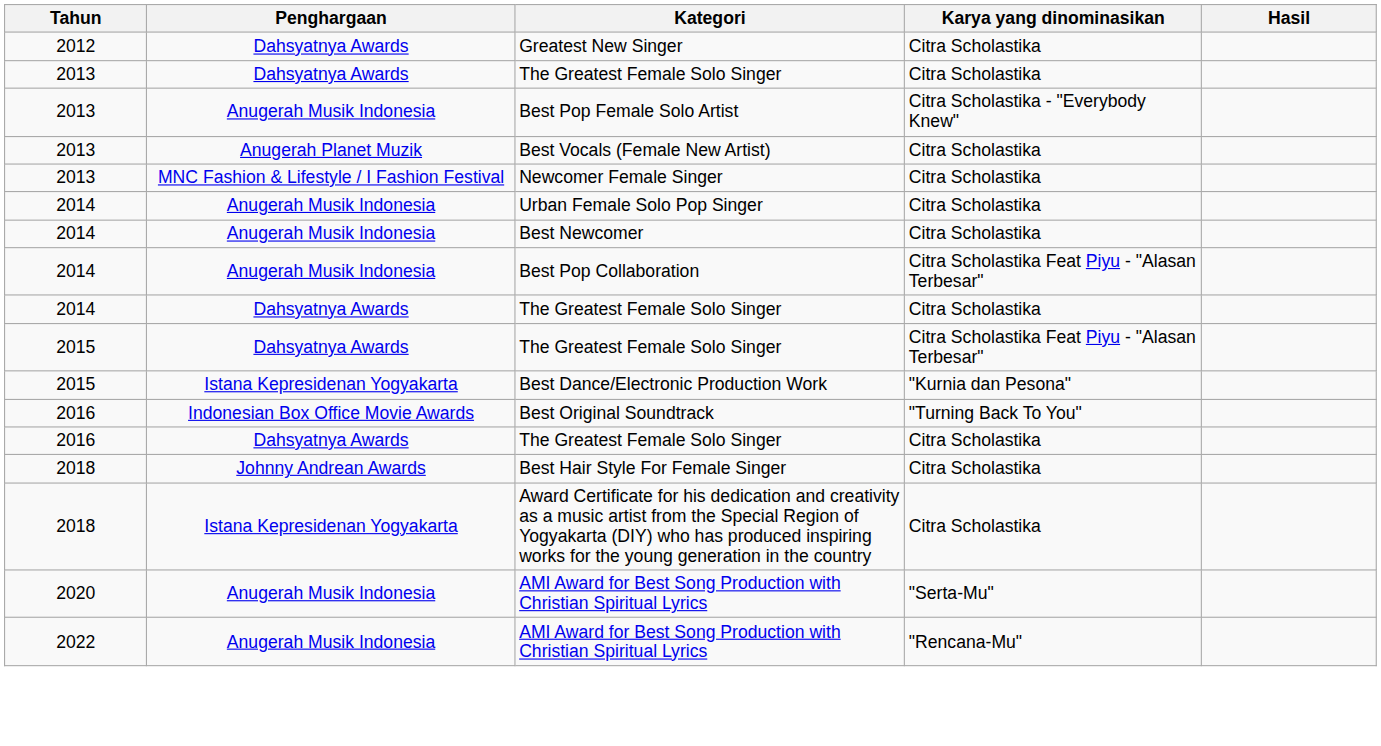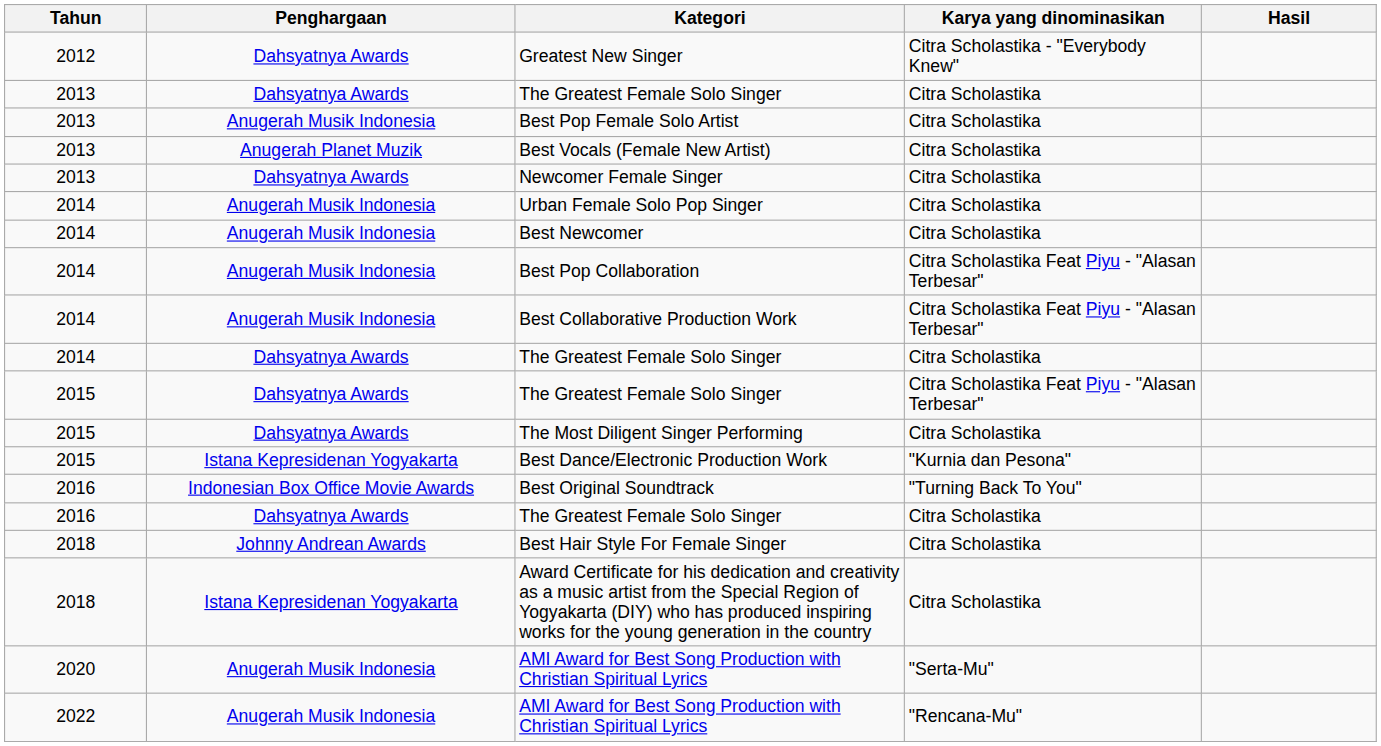 <table Class="wikitable sortable">
 <tr>
 <th width="2%">Tahun</th>
 <th width="6%">Penghargaan</th>
 <th width="6%">Kategori</th>
 <th width="4%">Karya yang dinominasikan</th>
 <th width="3%">Hasil</th>
 </tr>
 <tr>
 <td align="center">2012</td>
 <td align="center"><a href='#'>Dahsyatnya Awards</a></td>
 <td>Greatest New Singer</td>
-<td>Citra Scholastika</td>
+<td>Citra Scholastika - "Everybody Knew"</td>
 <td></td>
 </tr>
 <tr>
 <td align="center">2013</td>
 <td align="center"><a href='#'>Dahsyatnya Awards</a></td>
 <td>The Greatest Female Solo Singer</td>
 <td>Citra Scholastika</td>
 <td></td>
 </tr>
 <tr>
 <td align="center">2013</td>
 <td align="center"><a href='#'>Anugerah Musik Indonesia</a></td>
 <td>Best Pop Female Solo Artist</td>
-<td>Citra Scholastika - "Everybody Knew"</td>
+<td>Citra Scholastika</td>
 <td></td>
 </tr>
 <tr>
 <td align="center">2013</td>
 <td align="center"><a href='#'>Anugerah Planet Muzik</a></td>
 <td>Best Vocals (Female New Artist)</td>
 <td>Citra Scholastika</td>
 <td></td>
 </tr>
 <tr>
 <td align="center">2013</td>
-<td align="center"><a href='#'>MNC Fashion & Lifestyle / I Fashion Festival</a></td>
+<td align="center"><a href='#'>Dahsyatnya Awards</a></td>
 <td>Newcomer Female Singer</td>
 <td>Citra Scholastika</td>
 <td></td>
 </tr>
 <tr>
 <td align="center">2014</td>
 <td align="center"><a href='#'>Anugerah Musik Indonesia</a></td>
 <td>Urban Female Solo Pop Singer</td>
 <td>Citra Scholastika</td>
 <td></td>
 </tr>
 <tr>
 <td align="center">2014</td>
 <td align="center"><a href='#'>Anugerah Musik Indonesia</a></td>
 <td>Best Newcomer</td>
 <td>Citra Scholastika</td>
 <td></td>
 </tr>
 <tr>
 <td align="center">2014</td>
 <td align="center"><a href='#'>Anugerah Musik Indonesia</a></td>
 <td>Best Pop Collaboration</td>
 <td>Citra Scholastika Feat <a href='#'>Piyu</a> - "Alasan Terbesar"</td>
 <td></td>
 </tr>
 <tr>
 <td align="center">2014</td>
+<td align="center"><a href='#'>Anugerah Musik Indonesia</a></td>
+<td>Best Collaborative Production Work</td>
+<td>Citra Scholastika Feat <a href='#'>Piyu</a> - "Alasan Terbesar"</td>
+<td></td>
+</tr>
+<tr>
+<td align="center">2014</td>
 <td align="center"><a href='#'>Dahsyatnya Awards</a></td>
 <td>The Greatest Female Solo Singer</td>
 <td>Citra Scholastika</td>
 <td></td>
 </tr>
 <tr>
 <td align="center">2015</td>
 <td align="center"><a href='#'>Dahsyatnya Awards</a></td>
 <td>The Greatest Female Solo Singer</td>
 <td>Citra Scholastika Feat <a href='#'>Piyu</a> - "Alasan Terbesar"</td>
+<td></td>
+</tr>
+<tr>
+<td align="center">2015</td>
+<td align="center"><a href='#'>Dahsyatnya Awards</a></td>
+<td>The Most Diligent Singer Performing</td>
+<td>Citra Scholastika</td>
 <td></td>
 </tr>
 <tr>
 <td align="center">2015</td>
 <td align="center"><a href='#'>Istana Kepresidenan Yogyakarta</a></td>
 <td>Best Dance/Electronic Production Work</td>
 <td>"Kurnia dan Pesona"</td>
 <td></td>
 </tr>
 <tr>
 <td align="center">2016</td>
 <td align="center"><a href='#'>Indonesian Box Office Movie Awards</a></td>
 <td>Best Original Soundtrack</td>
 <td>"Turning Back To You"</td>
 <td></td>
 </tr>
 <tr>
 <td align="center">2016</td>
 <td align="center"><a href='#'>Dahsyatnya Awards</a></td>
 <td>The Greatest Female Solo Singer</td>
 <td>Citra Scholastika</td>
 <td></td>
 </tr>
 <tr>
 <td align="center">2018</td>
 <td align="center"><a href='#'>Johnny Andrean Awards</a></td>
 <td>Best Hair Style For Female Singer</td>
 <td>Citra Scholastika</td>
 <td></td>
 </tr>
 <tr>
 <td align="center">2018</td>
 <td align="center"><a href='#'>Istana Kepresidenan Yogyakarta</a></td>
 <td>Award Certificate for his dedication and creativity as a music artist from the Special Region of Yogyakarta (DIY) who has produced inspiring works for the young generation in the country</td>
 <td>Citra Scholastika</td>
 <td></td>
 </tr>
 <tr>
 <td align="center">2020</td>
 <td align="center"><a href='#'>Anugerah Musik Indonesia</a></td>
 <td><a href='#'>AMI Award for Best Song Production with Christian Spiritual Lyrics</a></td>
 <td>"Serta-Mu"</td>
 <td></td>
 </tr>
 <tr>
 <td align="center">2022</td>
 <td align="center"><a href='#'>Anugerah Musik Indonesia</a></td>
 <td><a href='#'>AMI Award for Best Song Production with Christian Spiritual Lyrics</a></td>
 <td>"Rencana-Mu"</td>
 <td></td>
 </tr>
 </table>
